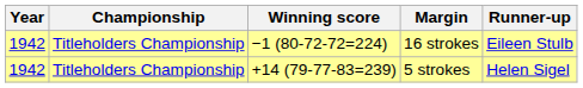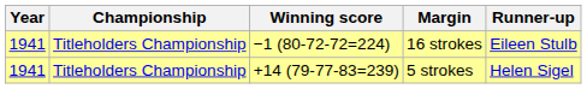 <table class="wikitable">
 <tr>
 <th>Year</th>
 <th>Championship</th>
 <th>Winning score</th>
 <th>Margin</th>
 <th>Runner-up</th>
 </tr>
 <tr style="background:#FFFF99;">
-<td><a href='#'>1942</a></td>
+<td><a href='#'>1941</a></td>
 <td><a href='#'>Titleholders Championship</a></td>
 <td>−1 (80-72-72=224)</td>
 <td>16 strokes</td>
 <td> <a href='#'>Eileen Stulb</a></td>
 </tr>
 <tr style="background:#FFFF99;">
-<td><a href='#'>1942</a></td>
+<td><a href='#'>1941</a></td>
 <td><a href='#'>Titleholders Championship</a></td>
 <td>+14 (79-77-83=239)</td>
 <td>5 strokes</td>
 <td> <a href='#'>Helen Sigel</a></td>
 </tr>
 </table>
